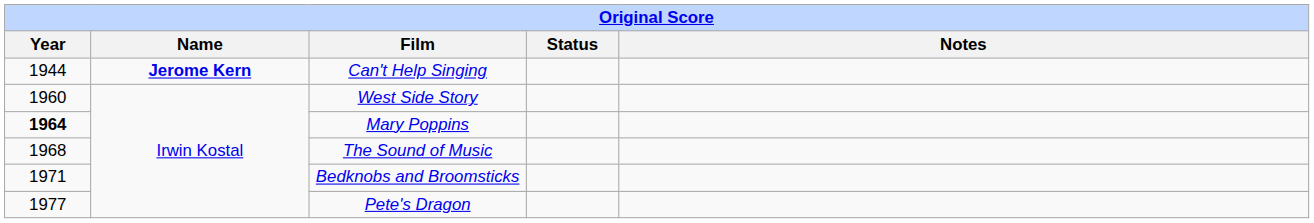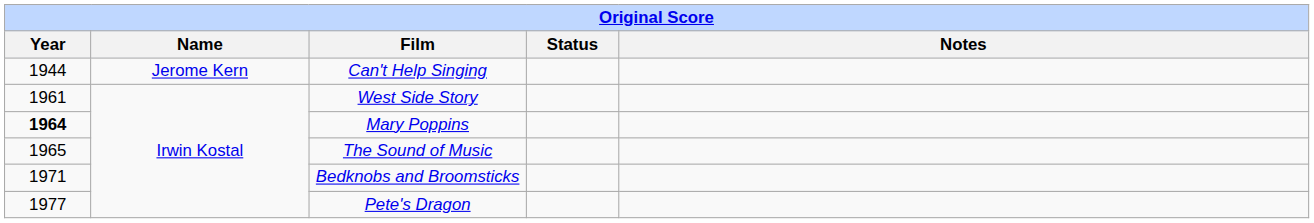 <table class="wikitable" style="text-align: center">
 <tr style="background:#bfd7ff;">
 <td colspan="6" style="text-align:center;"><strong><a href='#'>Original Score</a></strong></td>
 </tr>
 <tr style="background:#ebf5ff;">
 <th style="width:075px;">Year</th>
 <th style="width:200px;">Name</th>
 <th style="width:200px;">Film</th>
 <th style="width:080px;">Status</th>
 <th style="width:650px;">Notes</th>
 </tr>
 <tr>
 <td>1944</td>
-<td><strong><a href='#'>Jerome Kern</a></strong></td>
+<td><a href='#'>Jerome Kern</a></td>
 <td><em><a href='#'>Can't Help Singing</a></em></td>
 <td></td>
 <td></td>
 </tr>
 <tr>
-<td>1960</td>
+<td>1961</td>
 <td rowspan=5><a href='#'>Irwin Kostal</a></td>
 <td><em><a href='#'>West Side Story</a></em></td>
 <td></td>
 <td></td>
 </tr>
 <tr>
 <td><strong>1964</strong></td>
 <td><em><a href='#'>Mary Poppins</a></em></td>
 <td></td>
 <td></td>
 </tr>
 <tr>
-<td>1968</td>
+<td>1965</td>
 <td><em><a href='#'>The Sound of Music</a></em></td>
 <td></td>
 <td></td>
 </tr>
 <tr>
 <td>1971</td>
 <td><em><a href='#'>Bedknobs and Broomsticks</a></em></td>
 <td></td>
 <td></td>
 </tr>
 <tr>
 <td>1977</td>
 <td><em><a href='#'>Pete's Dragon</a></em></td>
 <td></td>
 <td></td>
 </tr>
 </table>
